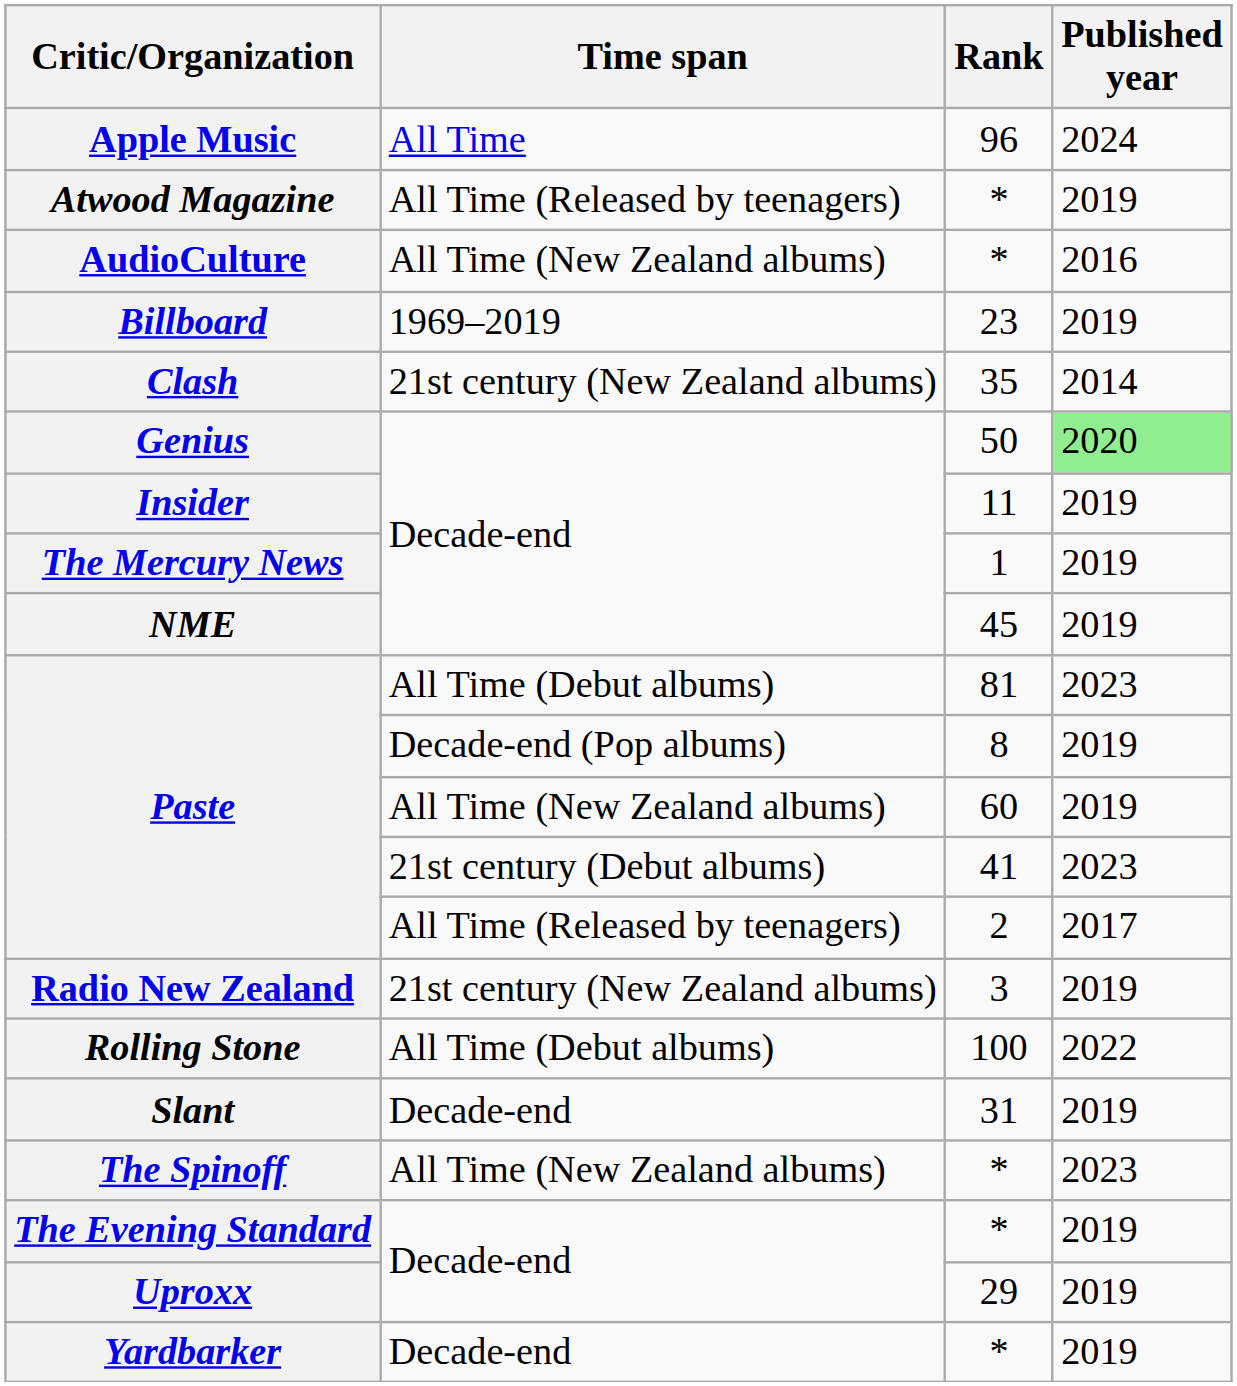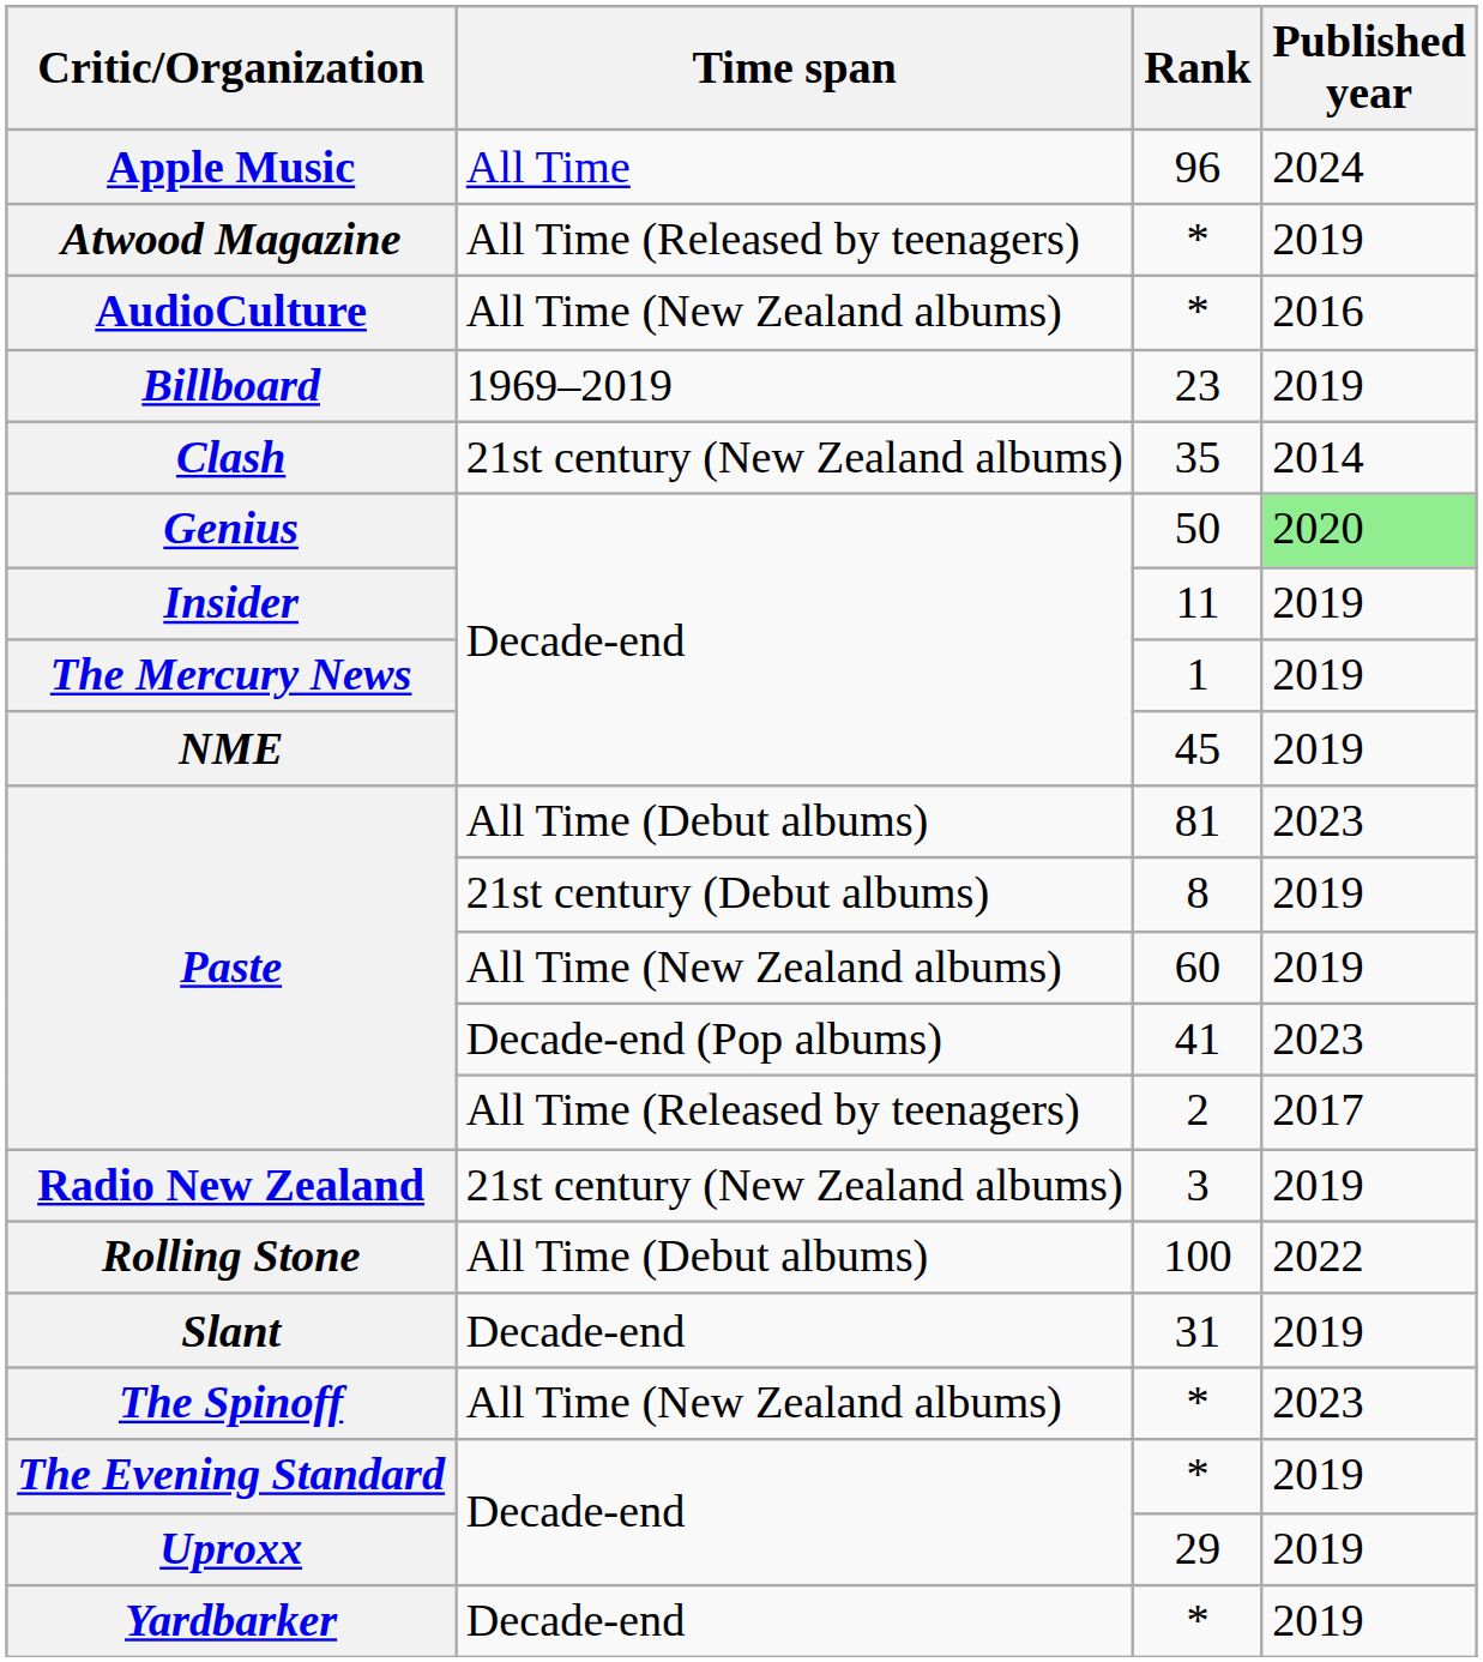 <table class="wikitable sortable plainrowheaders" style="margin-left: auto; margin-right: auto; border: none;">
 <tr>
 <th scope="col">Critic/Organization</th>
 <th scope="col">Time span</th>
 <th scope="col">Rank</th>
 <th scope="col">Published<br>year</th>
 </tr>
 <tr>
 <th scope="row"><a href='#'>Apple Music</a></th>
 <td><a href='#'>All Time</a></td>
 <td style="text-align:center;">96</td>
 <td>2024</td>
 </tr>
 <tr>
 <th scope="row"><em>Atwood Magazine</em></th>
 <td>All Time (Released by teenagers)</td>
 <td style="text-align:center;">*</td>
 <td>2019</td>
 </tr>
 <tr>
 <th scope="row"><a href='#'>AudioCulture</a></th>
 <td>All Time (New Zealand albums)</td>
 <td style="text-align:center;">*</td>
 <td>2016</td>
 </tr>
 <tr>
 <th scope="row"><em><a href='#'>Billboard</a></em></th>
 <td>1969–2019</td>
 <td style="text-align:center;">23</td>
 <td>2019</td>
 </tr>
 <tr>
 <th scope="row"><em><a href='#'>Clash</a></em></th>
 <td>21st century (New Zealand albums)</td>
 <td style="text-align:center;">35</td>
 <td>2014</td>
 </tr>
 <tr>
 <th scope="row"><em><a href='#'>Genius</a></em></th>
 <td rowspan="4">Decade-end</td>
 <td style="text-align:center;">50</td>
 <td style="background: lightgreen;">2020</td>
 </tr>
 <tr>
 <th scope="row"><em><a href='#'>Insider</a></em></th>
 <td style="text-align:center;">11</td>
 <td>2019</td>
 </tr>
 <tr>
 <th scope="row"><em><a href='#'>The Mercury News</a></em></th>
 <td style="text-align:center;">1</td>
 <td>2019</td>
 </tr>
 <tr>
 <th scope="row"><em>NME</em></th>
 <td style="text-align:center;">45</td>
 <td>2019</td>
 </tr>
 <tr>
 <th scope="row" rowspan="5"><em><a href='#'>Paste</a></em></th>
 <td>All Time (Debut albums)</td>
 <td style="text-align:center;">81</td>
 <td>2023</td>
 </tr>
 <tr>
-<td>Decade-end (Pop albums)</td>
+<td>21st century (Debut albums)</td>
 <td style="text-align:center;">8</td>
 <td>2019</td>
 </tr>
 <tr>
 <td>All Time (New Zealand albums)</td>
 <td style="text-align:center;">60</td>
 <td>2019</td>
 </tr>
 <tr>
-<td>21st century (Debut albums)</td>
+<td>Decade-end (Pop albums)</td>
 <td style="text-align:center;">41</td>
 <td>2023</td>
 </tr>
 <tr>
 <td>All Time (Released by teenagers)</td>
 <td style="text-align:center;">2</td>
 <td>2017</td>
 </tr>
 <tr>
 <th scope="row"><a href='#'>Radio New Zealand</a></th>
 <td>21st century (New Zealand albums)</td>
 <td style="text-align:center;">3</td>
 <td>2019</td>
 </tr>
 <tr>
 <th scope="row"><em>Rolling Stone</em></th>
 <td>All Time (Debut albums)</td>
 <td style="text-align:center;">100</td>
 <td>2022</td>
 </tr>
 <tr>
 <th scope="row"><em>Slant</em></th>
 <td>Decade-end</td>
 <td style="text-align:center;">31</td>
 <td>2019</td>
 </tr>
 <tr>
 <th scope="row"><em><a href='#'>The Spinoff</a></em></th>
 <td>All Time (New Zealand albums)</td>
 <td style="text-align:center;">*</td>
 <td>2023</td>
 </tr>
 <tr>
 <th scope="row"><em><a href='#'>The Evening Standard</a></em></th>
 <td rowspan="2">Decade-end</td>
 <td style="text-align:center;">*</td>
 <td>2019</td>
 </tr>
 <tr>
 <th scope="row"><em><a href='#'>Uproxx</a></em></th>
 <td style="text-align:center;">29</td>
 <td>2019</td>
 </tr>
 <tr>
 <th scope="row"><em><a href='#'>Yardbarker</a></em></th>
 <td>Decade-end</td>
 <td style="text-align:center;">*</td>
 <td>2019</td>
 </tr>
 <tr>
 </tr>
 </table>
